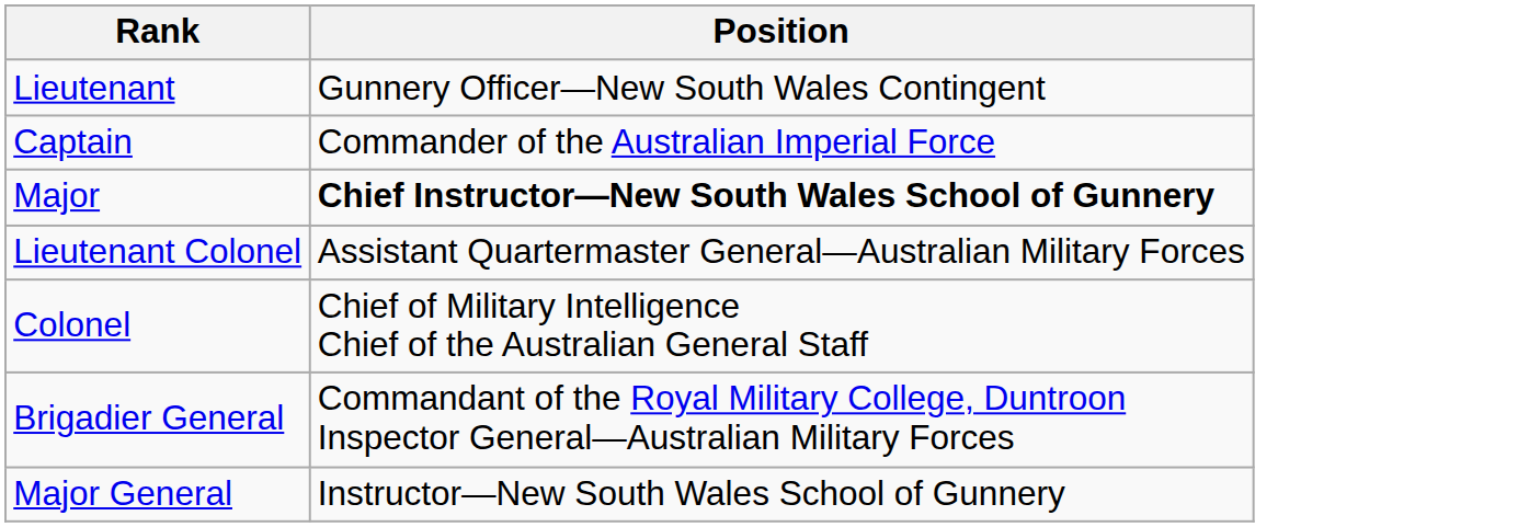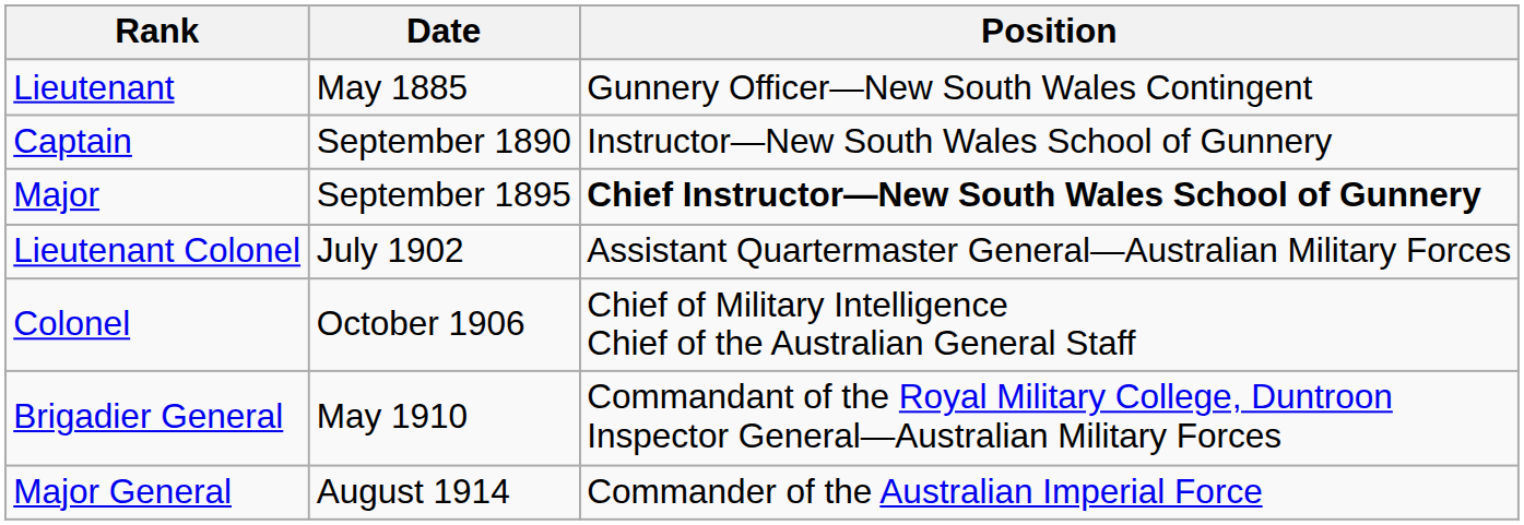 <table class="wikitable">
 <tr>
 <th>Rank</th>
+<th>Date</th>
 <th>Position</th>
 </tr>
 <tr>
 <td> <a href='#'>Lieutenant</a></td>
+<td>May 1885</td>
 <td>Gunnery Officer—New South Wales Contingent</td>
 </tr>
 <tr>
 <td> <a href='#'>Captain</a></td>
-<td>Commander of the <a href='#'>Australian Imperial Force</a></td>
+<td>September 1890</td>
+<td>Instructor—New South Wales School of Gunnery</td>
 </tr>
 <tr>
 <td> <a href='#'>Major</a></td>
+<td>September 1895</td>
 <td><strong>Chief Instructor—New South Wales School of Gunnery</strong></td>
 </tr>
 <tr>
 <td> <a href='#'>Lieutenant Colonel</a></td>
+<td>July 1902</td>
 <td>Assistant Quartermaster General—Australian Military Forces</td>
 </tr>
 <tr>
 <td> <a href='#'>Colonel</a></td>
+<td>October 1906</td>
 <td>Chief of Military Intelligence<br>Chief of the Australian General Staff</td>
 </tr>
 <tr>
 <td> <a href='#'>Brigadier General</a></td>
+<td>May 1910</td>
 <td>Commandant of the <a href='#'>Royal Military College, Duntroon</a><br>Inspector General—Australian Military Forces</td>
 </tr>
 <tr>
 <td> <a href='#'>Major General</a></td>
-<td>Instructor—New South Wales School of Gunnery</td>
+<td>August 1914</td>
+<td>Commander of the <a href='#'>Australian Imperial Force</a></td>
 </tr>
 </table>
